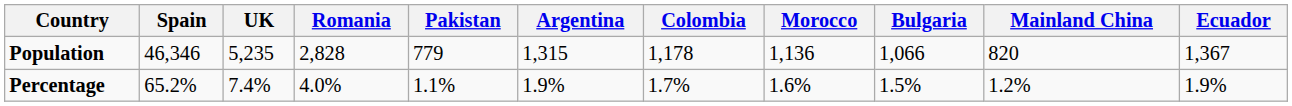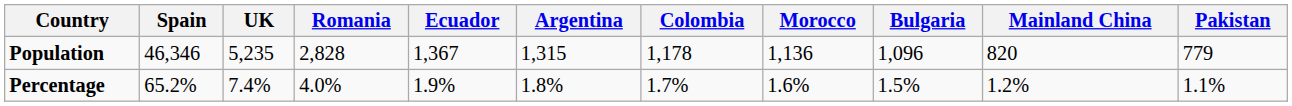 <table class="wikitable sortable center" style="width: 80%">
 <tr>
 <th><strong>Country</strong></th>
 <th>Spain</th>
 <th>UK</th>
 <th><a href='#'>Romania</a></th>
-<th><a href='#'>Pakistan</a></th>
+<th><a href='#'>Ecuador</a></th>
 <th><a href='#'>Argentina</a></th>
 <th><a href='#'>Colombia</a></th>
 <th><a href='#'>Morocco</a></th>
 <th><a href='#'>Bulgaria</a></th>
 <th><a href='#'>Mainland China</a></th>
-<th><a href='#'>Ecuador</a></th>
+<th><a href='#'>Pakistan</a></th>
 </tr>
 <tr>
 <td><strong>Population</strong></td>
 <td>46,346</td>
 <td>5,235</td>
 <td>2,828</td>
-<td>779</td>
+<td>1,367</td>
 <td>1,315</td>
 <td>1,178</td>
 <td>1,136</td>
-<td>1,066</td>
+<td>1,096</td>
 <td>820</td>
-<td>1,367</td>
+<td>779</td>
 </tr>
 <tr>
 <td><strong>Percentage</strong></td>
 <td>65.2%</td>
 <td>7.4%</td>
 <td>4.0%</td>
-<td>1.1%</td>
 <td>1.9%</td>
+<td>1.8%</td>
 <td>1.7%</td>
 <td>1.6%</td>
 <td>1.5%</td>
 <td>1.2%</td>
-<td>1.9%</td>
+<td>1.1%</td>
 </tr>
 </table>
